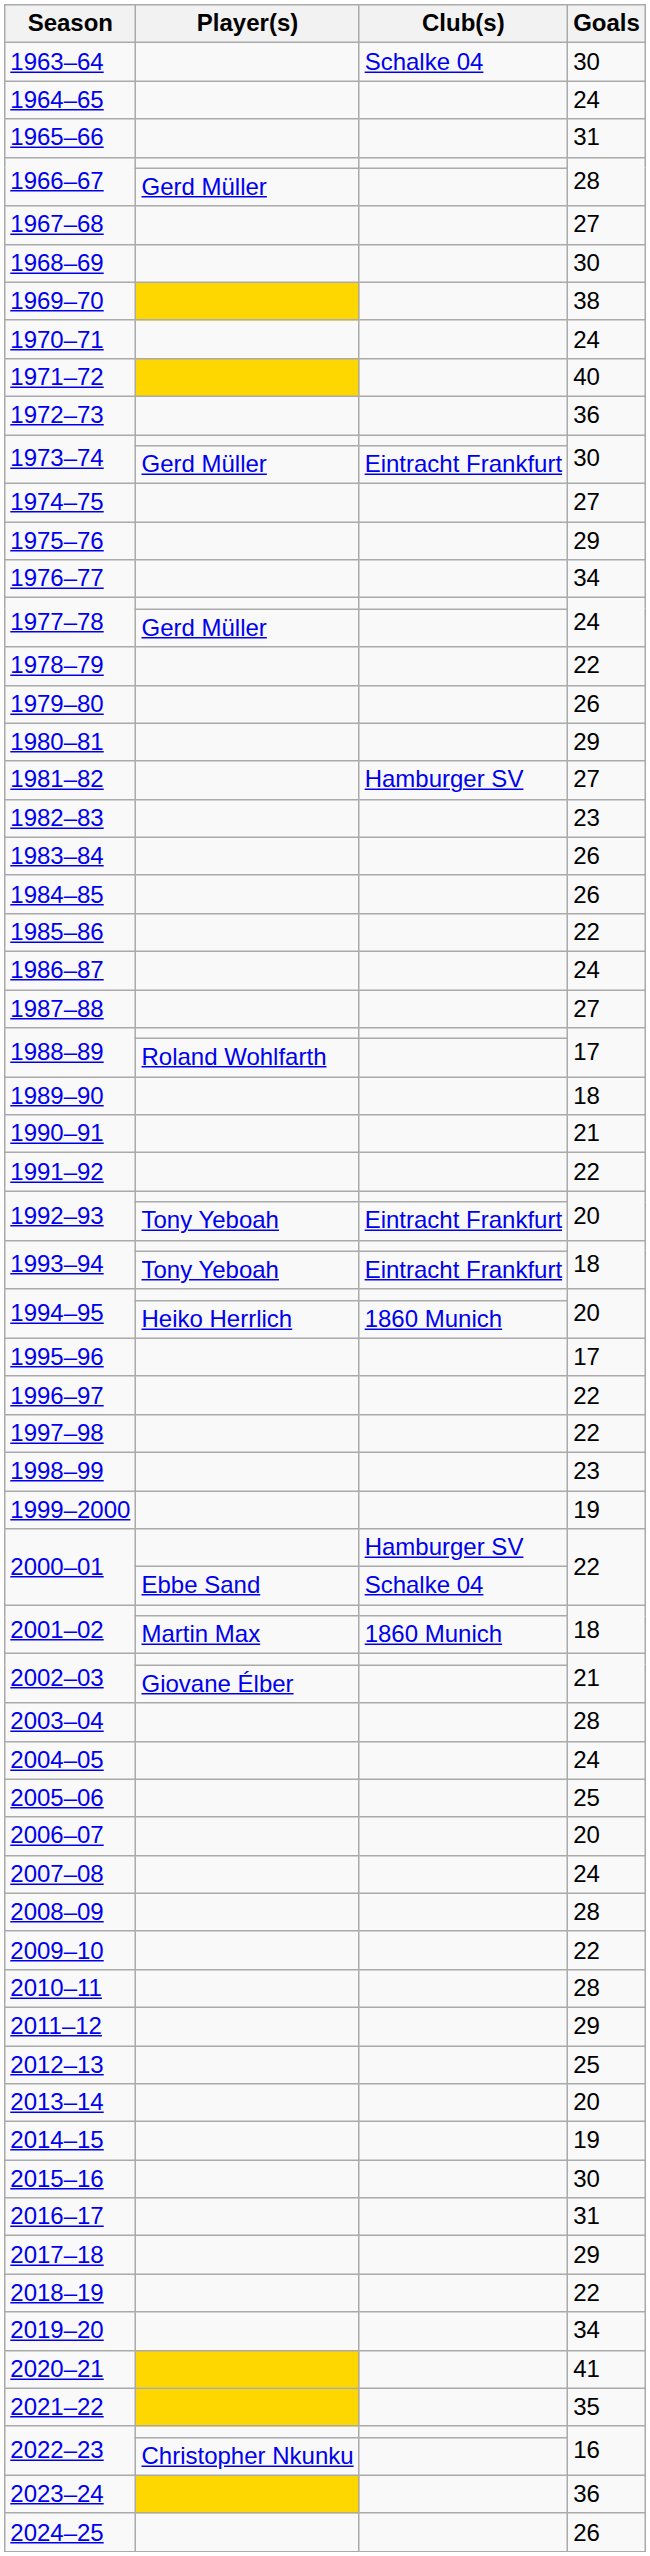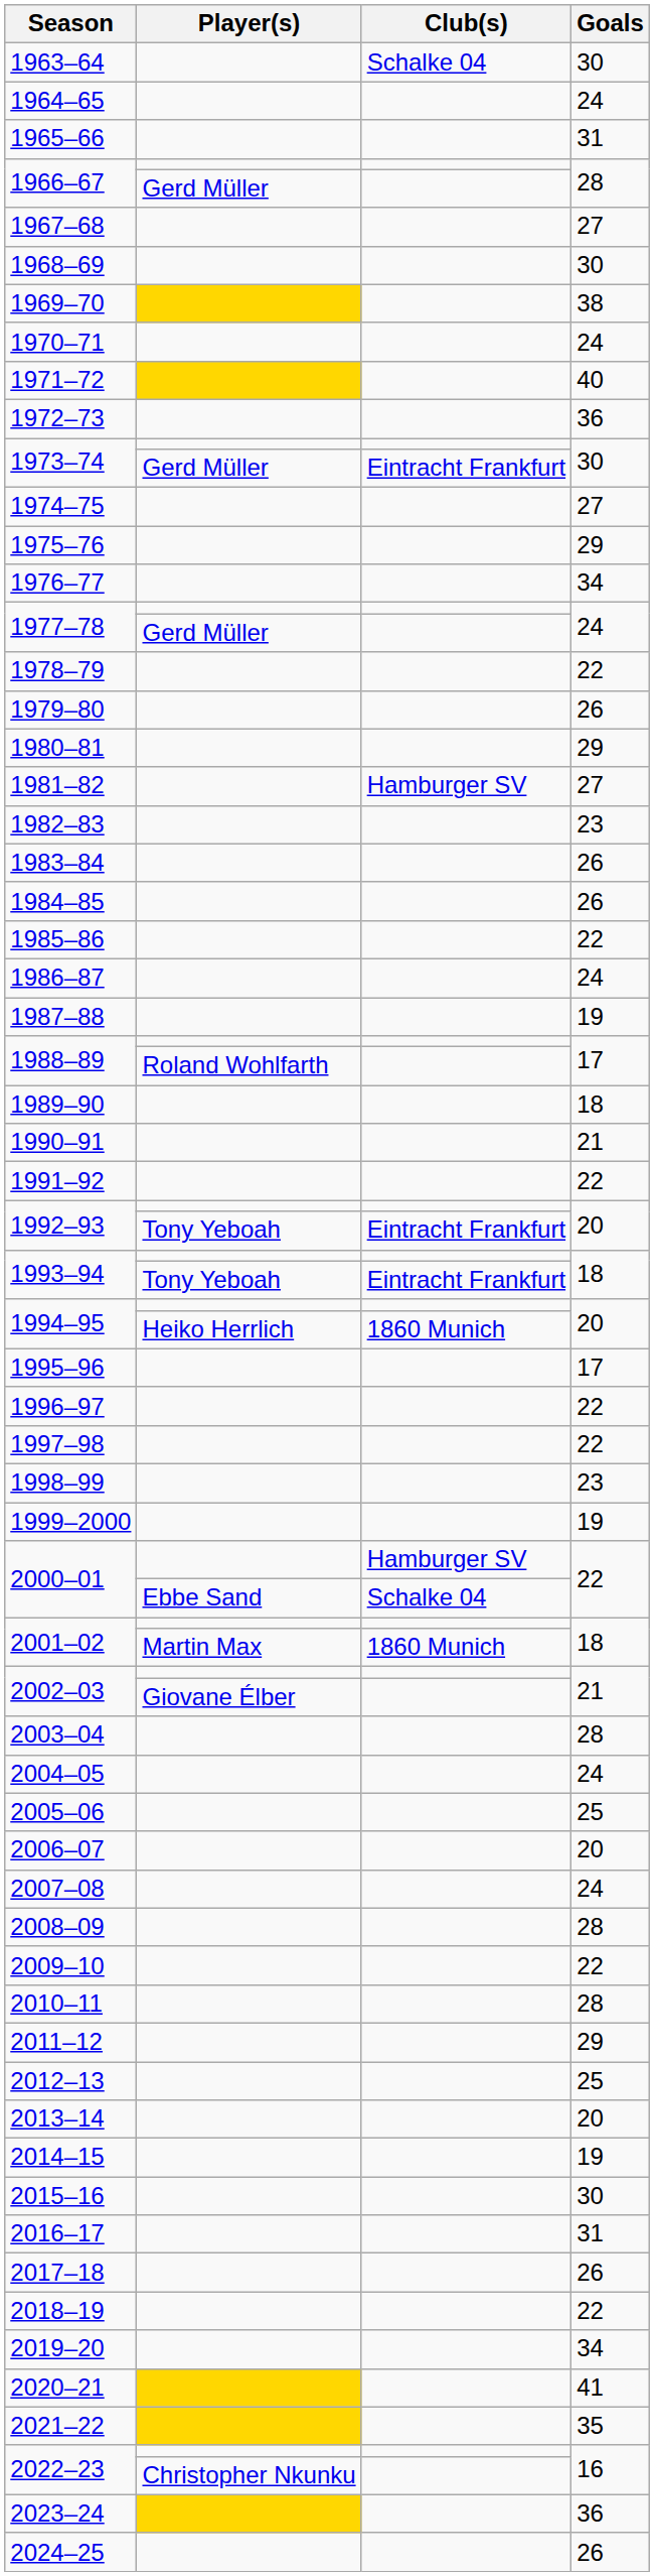 <table class="wikitable sortable">
 <tr>
 <th>Season</th>
 <th>Player(s)</th>
 <th>Club(s)</th>
 <th>Goals</th>
 </tr>
 <tr>
 <td><a href='#'>1963–64</a></td>
 <td> </td>
 <td><a href='#'>Schalke 04</a></td>
 <td>30</td>
 </tr>
 <tr>
 <td><a href='#'>1964–65</a></td>
 <td> </td>
 <td></td>
 <td>24</td>
 </tr>
 <tr>
 <td><a href='#'>1965–66</a></td>
 <td>  </td>
 <td></td>
 <td>31</td>
 </tr>
 <tr>
 <td rowspan="2"><a href='#'>1966–67</a></td>
 <td>  </td>
 <td></td>
 <td rowspan="2">28</td>
 </tr>
 <tr>
 <td> <a href='#'>Gerd Müller</a> </td>
 <td></td>
 </tr>
 <tr>
 <td><a href='#'>1967–68</a></td>
 <td> </td>
 <td></td>
 <td>27</td>
 </tr>
 <tr>
 <td><a href='#'>1968–69</a></td>
 <td>  </td>
 <td></td>
 <td>30</td>
 </tr>
 <tr>
 <td><a href='#'>1969–70</a></td>
 <td bgcolor=#FFD700>  </td>
 <td></td>
 <td>38</td>
 </tr>
 <tr>
 <td><a href='#'>1970–71</a></td>
 <td> </td>
 <td></td>
 <td>24</td>
 </tr>
 <tr>
 <td><a href='#'>1971–72</a></td>
 <td bgcolor=#FFD700>  </td>
 <td></td>
 <td>40</td>
 </tr>
 <tr>
 <td><a href='#'>1972–73</a></td>
 <td>  </td>
 <td></td>
 <td>36</td>
 </tr>
 <tr>
 <td rowspan="2"><a href='#'>1973–74</a></td>
 <td>  </td>
 <td></td>
 <td rowspan="2">30</td>
 </tr>
 <tr>
 <td> <a href='#'>Gerd Müller</a> </td>
 <td><a href='#'>Eintracht Frankfurt</a></td>
 </tr>
 <tr>
 <td><a href='#'>1974–75</a></td>
 <td>  </td>
 <td></td>
 <td>27</td>
 </tr>
 <tr>
 <td><a href='#'>1975–76</a></td>
 <td> </td>
 <td></td>
 <td>29</td>
 </tr>
 <tr>
 <td><a href='#'>1976–77</a></td>
 <td>  </td>
 <td></td>
 <td>34</td>
 </tr>
 <tr>
 <td rowspan="2"><a href='#'>1977–78</a></td>
 <td>  </td>
 <td></td>
 <td rowspan="2">24</td>
 </tr>
 <tr>
 <td> <a href='#'>Gerd Müller</a> </td>
 <td></td>
 </tr>
 <tr>
 <td><a href='#'>1978–79</a></td>
 <td>  </td>
 <td></td>
 <td>22</td>
 </tr>
 <tr>
 <td><a href='#'>1979–80</a></td>
 <td>  </td>
 <td></td>
 <td>26</td>
 </tr>
 <tr>
 <td><a href='#'>1980–81</a></td>
 <td>  </td>
 <td></td>
 <td>29</td>
 </tr>
 <tr>
 <td><a href='#'>1981–82</a></td>
 <td> </td>
 <td><a href='#'>Hamburger SV</a></td>
 <td>27</td>
 </tr>
 <tr>
 <td><a href='#'>1982–83</a></td>
 <td> </td>
 <td></td>
 <td>23</td>
 </tr>
 <tr>
 <td><a href='#'>1983–84</a></td>
 <td>  </td>
 <td></td>
 <td>26</td>
 </tr>
 <tr>
 <td><a href='#'>1984–85</a></td>
 <td>  </td>
 <td></td>
 <td>26</td>
 </tr>
 <tr>
 <td><a href='#'>1985–86</a></td>
 <td>  </td>
 <td></td>
 <td>22</td>
 </tr>
 <tr>
 <td><a href='#'>1986–87</a></td>
 <td> </td>
 <td></td>
 <td>24</td>
 </tr>
 <tr>
 <td><a href='#'>1987–88</a></td>
 <td> </td>
 <td></td>
-<td>27</td>
+<td>19</td>
 </tr>
 <tr>
 <td rowspan="2"><a href='#'>1988–89</a></td>
 <td> </td>
 <td></td>
 <td rowspan="2">17</td>
 </tr>
 <tr>
 <td> <a href='#'>Roland Wohlfarth</a> </td>
 <td></td>
 </tr>
 <tr>
 <td><a href='#'>1989–90</a></td>
 <td> </td>
 <td></td>
 <td>18</td>
 </tr>
 <tr>
 <td><a href='#'>1990–91</a></td>
 <td>  </td>
 <td></td>
 <td>21</td>
 </tr>
 <tr>
 <td><a href='#'>1991–92</a></td>
 <td> </td>
 <td></td>
 <td>22</td>
 </tr>
 <tr>
 <td rowspan="2"><a href='#'>1992–93</a></td>
 <td>  </td>
 <td></td>
 <td rowspan="2">20</td>
 </tr>
 <tr>
 <td> <a href='#'>Tony Yeboah</a> </td>
 <td><a href='#'>Eintracht Frankfurt</a></td>
 </tr>
 <tr>
 <td rowspan="2"><a href='#'>1993–94</a></td>
 <td>  </td>
 <td></td>
 <td rowspan="2">18</td>
 </tr>
 <tr>
 <td> <a href='#'>Tony Yeboah</a> </td>
 <td><a href='#'>Eintracht Frankfurt</a></td>
 </tr>
 <tr>
 <td rowspan="2"><a href='#'>1994–95</a></td>
 <td> </td>
 <td></td>
 <td rowspan="2">20</td>
 </tr>
 <tr>
 <td> <a href='#'>Heiko Herrlich</a></td>
 <td><a href='#'>1860 Munich</a></td>
 </tr>
 <tr>
 <td><a href='#'>1995–96</a></td>
 <td> </td>
 <td></td>
 <td>17</td>
 </tr>
 <tr>
 <td><a href='#'>1996–97</a></td>
 <td>  </td>
 <td></td>
 <td>22</td>
 </tr>
 <tr>
 <td><a href='#'>1997–98</a></td>
 <td>  </td>
 <td></td>
 <td>22</td>
 </tr>
 <tr>
 <td><a href='#'>1998–99</a></td>
 <td> </td>
 <td></td>
 <td>23</td>
 </tr>
 <tr>
 <td><a href='#'>1999–2000</a></td>
 <td>  </td>
 <td></td>
 <td>19</td>
 </tr>
 <tr>
 <td rowspan="2"><a href='#'>2000–01</a></td>
 <td> </td>
 <td><a href='#'>Hamburger SV</a></td>
 <td rowspan="2">22</td>
 </tr>
 <tr>
 <td> <a href='#'>Ebbe Sand</a></td>
 <td><a href='#'>Schalke 04</a></td>
 </tr>
 <tr>
 <td rowspan="2"><a href='#'>2001–02</a></td>
 <td> </td>
 <td></td>
 <td rowspan="2">18</td>
 </tr>
 <tr>
 <td> <a href='#'>Martin Max</a> </td>
 <td><a href='#'>1860 Munich</a></td>
 </tr>
 <tr>
 <td rowspan="2"><a href='#'>2002–03</a></td>
 <td> </td>
 <td></td>
 <td rowspan="2">21</td>
 </tr>
 <tr>
 <td> <a href='#'>Giovane Élber</a></td>
 <td></td>
 </tr>
 <tr>
 <td><a href='#'>2003–04</a></td>
 <td> </td>
 <td></td>
 <td>28</td>
 </tr>
 <tr>
 <td><a href='#'>2004–05</a></td>
 <td> </td>
 <td></td>
 <td>24</td>
 </tr>
 <tr>
 <td><a href='#'>2005–06</a></td>
 <td> </td>
 <td></td>
 <td>25</td>
 </tr>
 <tr>
 <td><a href='#'>2006–07</a></td>
 <td> </td>
 <td></td>
 <td>20</td>
 </tr>
 <tr>
 <td><a href='#'>2007–08</a></td>
 <td> </td>
 <td></td>
 <td>24</td>
 </tr>
 <tr>
 <td><a href='#'>2008–09</a></td>
 <td> </td>
 <td></td>
 <td>28</td>
 </tr>
 <tr>
 <td><a href='#'>2009–10</a></td>
 <td> </td>
 <td></td>
 <td>22</td>
 </tr>
 <tr>
 <td><a href='#'>2010–11</a></td>
 <td> </td>
 <td></td>
 <td>28</td>
 </tr>
 <tr>
 <td><a href='#'>2011–12</a></td>
 <td> </td>
 <td></td>
 <td>29</td>
 </tr>
 <tr>
 <td><a href='#'>2012–13</a></td>
 <td> </td>
 <td></td>
 <td>25</td>
 </tr>
 <tr>
 <td><a href='#'>2013–14</a></td>
 <td>  </td>
 <td></td>
 <td>20</td>
 </tr>
 <tr>
 <td><a href='#'>2014–15</a></td>
 <td> </td>
 <td></td>
 <td>19</td>
 </tr>
 <tr>
 <td><a href='#'>2015–16</a></td>
 <td>  </td>
 <td></td>
 <td>30</td>
 </tr>
 <tr>
 <td><a href='#'>2016–17</a></td>
 <td> </td>
 <td></td>
 <td>31</td>
 </tr>
 <tr>
 <td><a href='#'>2017–18</a></td>
 <td>  </td>
 <td></td>
-<td>29</td>
+<td>26</td>
 </tr>
 <tr>
 <td><a href='#'>2018–19</a></td>
 <td>  </td>
 <td></td>
 <td>22</td>
 </tr>
 <tr>
 <td><a href='#'>2019–20</a></td>
 <td>  </td>
 <td></td>
 <td>34</td>
 </tr>
 <tr>
 <td><a href='#'>2020–21</a></td>
 <td bgcolor=#FFD700>  </td>
 <td></td>
 <td>41</td>
 </tr>
 <tr>
 <td><a href='#'>2021–22</a></td>
 <td bgcolor=#FFD700>  </td>
 <td></td>
 <td>35</td>
 </tr>
 <tr>
 <td rowspan="2"><a href='#'>2022–23</a></td>
 <td> </td>
 <td></td>
 <td rowspan="2">16</td>
 </tr>
 <tr>
 <td> <a href='#'>Christopher Nkunku</a></td>
 <td></td>
 </tr>
 <tr>
 <td><a href='#'>2023–24</a></td>
 <td bgcolor=#FFD700>  </td>
 <td></td>
 <td>36</td>
 </tr>
 <tr>
 <td><a href='#'>2024–25</a></td>
 <td>  </td>
 <td></td>
 <td>26</td>
 </tr>
 </table>
